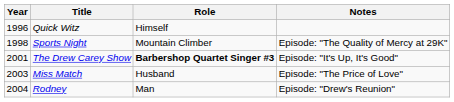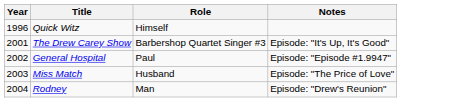 <table class="wikitable sortable">
 <tr>
 <th>Year</th>
 <th>Title</th>
 <th>Role</th>
 <th>Notes</th>
 </tr>
 <tr>
 <td>1996</td>
 <td><em>Quick Witz</em></td>
 <td>Himself</td>
 <td></td>
 </tr>
 <tr>
-<td>1998</td>
-<td><em><a href='#'>Sports Night</a></em></td>
-<td>Mountain Climber</td>
-<td>Episode: "The Quality of Mercy at 29K"</td>
+<td>2001</td>
+<td><em><a href='#'>The Drew Carey Show</a></em></td>
+<td>Barbershop Quartet Singer #3</td>
+<td>Episode: "It's Up, It's Good"</td>
 </tr>
 <tr>
-<td>2001</td>
-<td><em><a href='#'>The Drew Carey Show</a></em></td>
-<td><strong>Barbershop Quartet Singer #3</strong></td>
-<td>Episode: "It's Up, It's Good"</td>
+<td>2002</td>
+<td><em><a href='#'>General Hospital</a></em></td>
+<td>Paul</td>
+<td>Episode: "Episode #1.9947"</td>
 </tr>
 <tr>
 <td>2003</td>
 <td><em><a href='#'>Miss Match</a></em></td>
 <td>Husband</td>
 <td>Episode: "The Price of Love"</td>
 </tr>
 <tr>
 <td>2004</td>
 <td><em><a href='#'>Rodney</a></em></td>
 <td>Man</td>
 <td>Episode: "Drew's Reunion"</td>
 </tr>
 </table>
